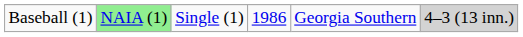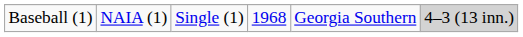 <table class="wikitable" style="text-align:center">
 <tr>
 </tr>
 <tr align="center">
 <td rowspan="1">Baseball (1)</td>
-<td rowspan="1" style="background: lightgreen;"><a href='#'>NAIA</a> (1)</td>
+<td rowspan="1"><a href='#'>NAIA</a> (1)</td>
 <td rowspan="1"><a href='#'>Single</a> (1)</td>
-<td><a href='#'>1986</a></td>
+<td><a href='#'>1968</a></td>
 <td><a href='#'>Georgia Southern</a></td>
 <td style="background: lightgrey;">4–3 (13 inn.)</td>
 </tr>
 </table>
